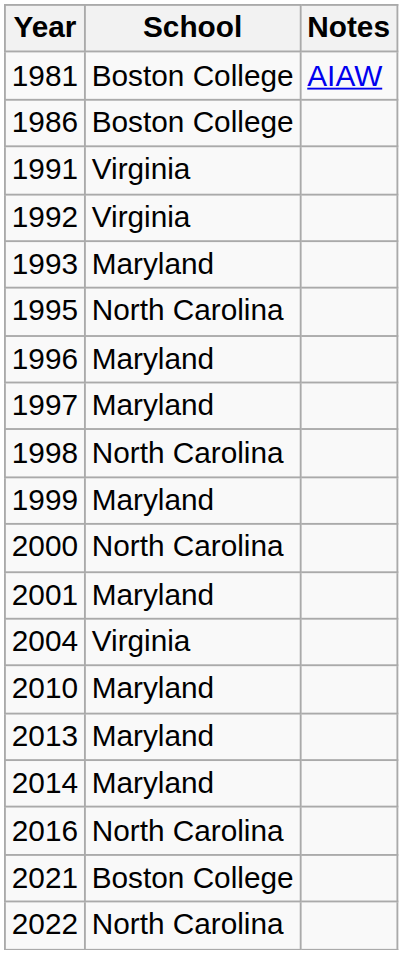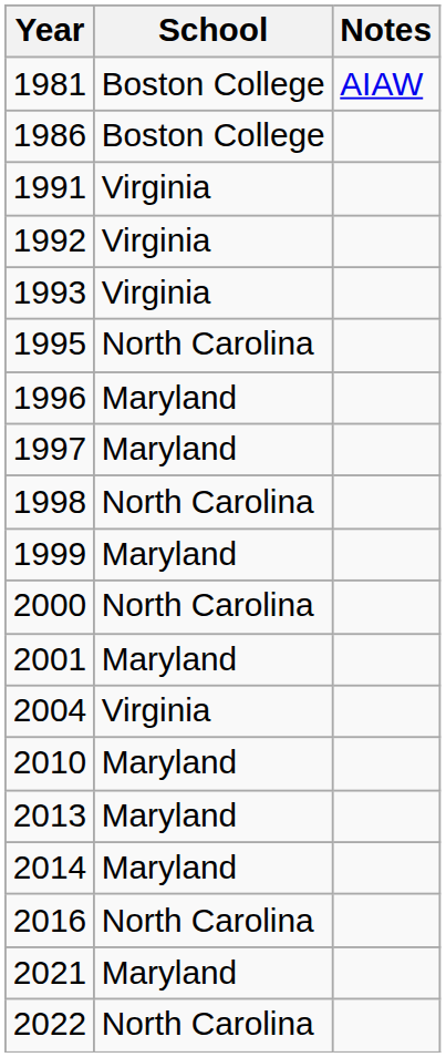 <table class="wikitable">
 <tr>
 <th>Year</th>
 <th>School</th>
 <th>Notes</th>
 </tr>
 <tr>
 <td>1981</td>
 <td>Boston College</td>
 <td><a href='#'>AIAW</a></td>
 </tr>
 <tr>
 <td>1986</td>
 <td>Boston College</td>
 <td></td>
 </tr>
 <tr>
 <td>1991</td>
 <td>Virginia</td>
 <td></td>
 </tr>
 <tr>
 <td>1992</td>
 <td>Virginia</td>
 <td></td>
 </tr>
 <tr>
 <td>1993</td>
-<td>Maryland</td>
+<td>Virginia</td>
 <td></td>
 </tr>
 <tr>
 <td>1995</td>
 <td>North Carolina</td>
 <td></td>
 </tr>
 <tr>
 <td>1996</td>
 <td>Maryland</td>
 <td></td>
 </tr>
 <tr>
 <td>1997</td>
 <td>Maryland</td>
 <td></td>
 </tr>
 <tr>
 <td>1998</td>
 <td>North Carolina</td>
 <td></td>
 </tr>
 <tr>
 <td>1999</td>
 <td>Maryland</td>
 <td></td>
 </tr>
 <tr>
 <td>2000</td>
 <td>North Carolina</td>
 <td></td>
 </tr>
 <tr>
 <td>2001</td>
 <td>Maryland</td>
 <td></td>
 </tr>
 <tr>
 <td>2004</td>
 <td>Virginia</td>
 <td></td>
 </tr>
 <tr>
 <td>2010</td>
 <td>Maryland</td>
 <td></td>
 </tr>
 <tr>
 <td>2013</td>
 <td>Maryland</td>
 <td></td>
 </tr>
 <tr>
 <td>2014</td>
 <td>Maryland</td>
 <td></td>
 </tr>
 <tr>
 <td>2016</td>
 <td>North Carolina</td>
 <td></td>
 </tr>
 <tr>
 <td>2021</td>
-<td>Boston College</td>
+<td>Maryland</td>
 <td></td>
 </tr>
 <tr>
 <td>2022</td>
 <td>North Carolina</td>
 </tr>
 </table>
